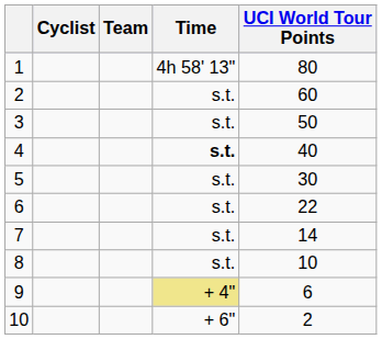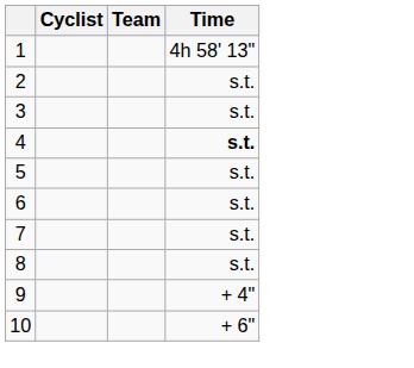 <table class="wikitable">
 <tr style="background:#ccccff;">
 <th></th>
 <th>Cyclist</th>
 <th>Team</th>
 <th>Time</th>
-<th><a href='#'>UCI World Tour</a><br>Points</th>
 </tr>
 <tr>
 <td align=center>1</td>
 <td></td>
 <td></td>
 <td align=right>4h 58' 13"</td>
-<td align=center>80</td>
 </tr>
 <tr>
 <td align=center>2</td>
 <td></td>
 <td></td>
 <td align=right>s.t.</td>
-<td align=center>60</td>
 </tr>
 <tr>
 <td align=center>3</td>
 <td></td>
 <td></td>
 <td align=right>s.t.</td>
-<td align=center>50</td>
 </tr>
 <tr>
 <td align=center>4</td>
 <td></td>
 <td></td>
 <td align=right><strong>s.t.</strong></td>
-<td align=center>40</td>
 </tr>
 <tr>
 <td align=center>5</td>
 <td></td>
 <td></td>
 <td align=right>s.t.</td>
-<td align=center>30</td>
 </tr>
 <tr>
 <td align=center>6</td>
 <td></td>
 <td></td>
 <td align=right>s.t.</td>
-<td align=center>22</td>
 </tr>
 <tr>
 <td align=center>7</td>
 <td></td>
 <td></td>
 <td align=right>s.t.</td>
-<td align=center>14</td>
 </tr>
 <tr>
 <td align=center>8</td>
 <td></td>
 <td></td>
 <td align=right>s.t.</td>
-<td align=center>10</td>
 </tr>
 <tr>
 <td align=center>9</td>
 <td></td>
 <td></td>
-<td align=right style="background: khaki;">+ 4"</td>
-<td align=center>6</td>
+<td align=right>+ 4"</td>
 </tr>
 <tr>
 <td align=center>10</td>
 <td></td>
 <td></td>
 <td align=right>+ 6"</td>
-<td align=center>2</td>
 </tr>
 </table>
